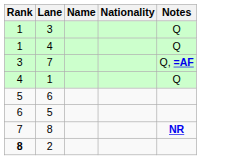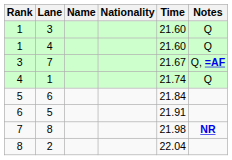 <table class="wikitable sortable" style="text-align:center">
 <tr>
 <th>Rank</th>
 <th>Lane</th>
 <th>Name</th>
 <th>Nationality</th>
+<th>Time</th>
 <th>Notes</th>
 </tr>
 <tr bgcolor=ccffcc>
 <td>1</td>
 <td>3</td>
 <td align=left></td>
 <td align=left></td>
+<td>21.60</td>
 <td>Q</td>
 </tr>
 <tr bgcolor=ccffcc>
 <td>1</td>
 <td>4</td>
 <td align=left></td>
 <td align=left></td>
+<td>21.60</td>
 <td>Q</td>
 </tr>
 <tr bgcolor=ccffcc>
 <td>3</td>
 <td>7</td>
 <td align=left></td>
 <td align=left></td>
+<td>21.67</td>
 <td>Q, <strong><a href='#'>=AF</a></strong></td>
 </tr>
 <tr bgcolor=ccffcc>
 <td>4</td>
 <td>1</td>
 <td align=left></td>
 <td align=left></td>
+<td>21.74</td>
 <td>Q</td>
 </tr>
 <tr>
 <td>5</td>
 <td>6</td>
 <td align=left></td>
 <td align=left></td>
+<td>21.84</td>
 <td></td>
 </tr>
 <tr>
 <td>6</td>
 <td>5</td>
 <td align=left></td>
 <td align=left></td>
+<td>21.91</td>
 <td></td>
 </tr>
 <tr>
 <td>7</td>
 <td>8</td>
 <td align=left></td>
 <td align=left></td>
+<td>21.98</td>
 <td><strong><a href='#'>NR</a></strong></td>
 </tr>
 <tr>
-<td><strong>8</strong></td>
+<td>8</td>
 <td>2</td>
 <td align=left></td>
 <td align=left></td>
+<td>22.04</td>
 <td></td>
 </tr>
 </table>
